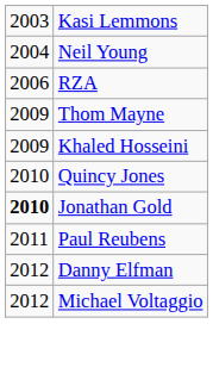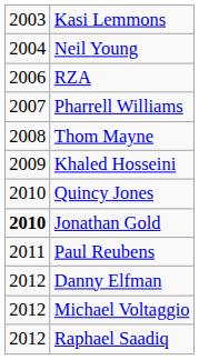 <table class="wikitable">
 <tr>
 <td>2003</td>
 <td><a href='#'>Kasi Lemmons</a></td>
 </tr>
 <tr>
 <td>2004</td>
 <td><a href='#'>Neil Young</a></td>
 </tr>
 <tr>
 <td>2006</td>
 <td><a href='#'>RZA</a></td>
 </tr>
 <tr>
-<td>2009</td>
+<td>2007</td>
+<td><a href='#'>Pharrell Williams</a></td>
+</tr>
+<tr>
+<td>2008</td>
 <td><a href='#'>Thom Mayne</a></td>
 </tr>
 <tr>
 <td>2009</td>
 <td><a href='#'>Khaled Hosseini</a></td>
 </tr>
 <tr>
 <td>2010</td>
 <td><a href='#'>Quincy Jones</a></td>
 </tr>
 <tr>
 <td><strong>2010</strong></td>
 <td><a href='#'>Jonathan Gold</a></td>
 </tr>
 <tr>
 <td>2011</td>
 <td><a href='#'>Paul Reubens</a></td>
 </tr>
 <tr>
 <td>2012</td>
 <td><a href='#'>Danny Elfman</a></td>
 </tr>
 <tr>
 <td>2012</td>
 <td><a href='#'>Michael Voltaggio</a></td>
 </tr>
+<tr>
+<td>2012</td>
+<td><a href='#'>Raphael Saadiq</a></td>
+</tr>
 </table>
